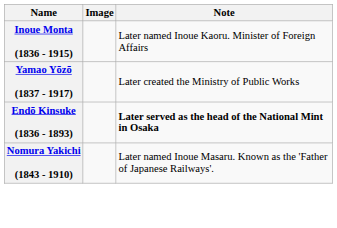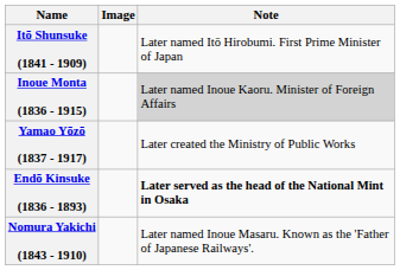 <table class="wikitable">
 <tr>
 <th scope=col>Name</th>
 <th scope=col>Image</th>
 <th scope=col style="width:20em">Note</th>
 </tr>
 <tr>
+<th scope=row><a href='#'>Itō Shunsuke</a> <br>  <br> (1841 - 1909)</th>
+<td></td>
+<td>Later named Itō Hirobumi. First Prime Minister of Japan</td>
+</tr>
+<tr>
 <th scope=row><a href='#'>Inoue Monta</a> <br>  <br> (1836 - 1915)</th>
 <td></td>
-<td>Later named Inoue Kaoru. Minister of Foreign Affairs</td>
+<td style="background: lightgrey;">Later named Inoue Kaoru. Minister of Foreign Affairs</td>
 </tr>
 <tr>
 <th scope=row><a href='#'>Yamao Yōzō</a> <br>  <br> (1837 - 1917)</th>
 <td></td>
 <td>Later created the Ministry of Public Works</td>
 </tr>
 <tr>
 <th scope=row><a href='#'>Endō Kinsuke</a> <br>  <br> (1836 - 1893)</th>
 <td></td>
 <td><strong>Later served as the head of the National Mint in Osaka</strong></td>
 </tr>
 <tr>
 <th scope=row><a href='#'>Nomura Yakichi</a> <br>  <br> (1843 - 1910)</th>
 <td></td>
 <td>Later named Inoue Masaru. Known as the 'Father of Japanese Railways'.</td>
 </tr>
 </table>
